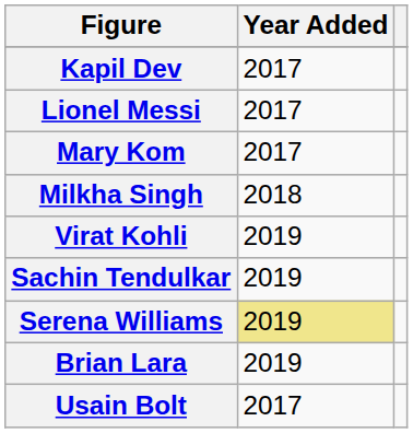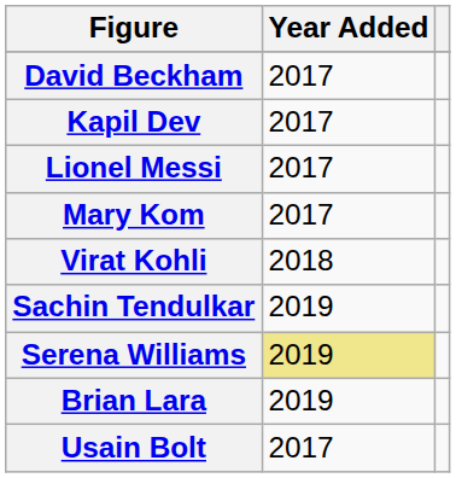 <table class="wikitable sortable plainrowheaders">
 <tr style="text-align:center;">
 <th scope="col">Figure</th>
 <th scope="col">Year Added</th>
 <th scope="col"></th>
 </tr>
 <tr>
+</tr>
+<tr>
+<th scope="row"><a href='#'>David Beckham</a></th>
+<td>2017</td>
+<td style="text-align:center;"></td>
 </tr>
 <tr>
 <th scope="row"><a href='#'>Kapil Dev</a></th>
 <td>2017</td>
 <td style="text-align:center;"></td>
 </tr>
 <tr>
 <th scope="row"><a href='#'>Lionel Messi</a></th>
 <td>2017</td>
 <td style="text-align:center;"></td>
 </tr>
 <tr>
 <th scope="row"><a href='#'>Mary Kom</a></th>
 <td>2017</td>
 <td style="text-align:center;"></td>
 </tr>
 <tr>
-<th scope="row"><a href='#'>Milkha Singh</a></th>
+<th scope="row"><a href='#'>Virat Kohli</a></th>
 <td>2018</td>
-<td style="text-align:center;"></td>
-</tr>
-<tr>
-<th scope="row"><a href='#'>Virat Kohli</a></th>
-<td>2019</td>
 <td style="text-align:center;"></td>
 </tr>
 <tr>
 <th scope="row"><a href='#'>Sachin Tendulkar</a></th>
 <td>2019</td>
 <td style="text-align:center;"></td>
 </tr>
 <tr>
 <th scope="row"><a href='#'>Serena Williams</a></th>
 <td style="background: khaki;">2019</td>
 <td style="text-align:center;"></td>
 </tr>
 <tr>
 <th scope="row"><a href='#'>Brian Lara</a></th>
 <td>2019</td>
 <td style="text-align:center;"></td>
 </tr>
 <tr>
 <th scope="row"><a href='#'>Usain Bolt</a></th>
 <td>2017</td>
 <td style="text-align:center;"></td>
 </tr>
 </table>
